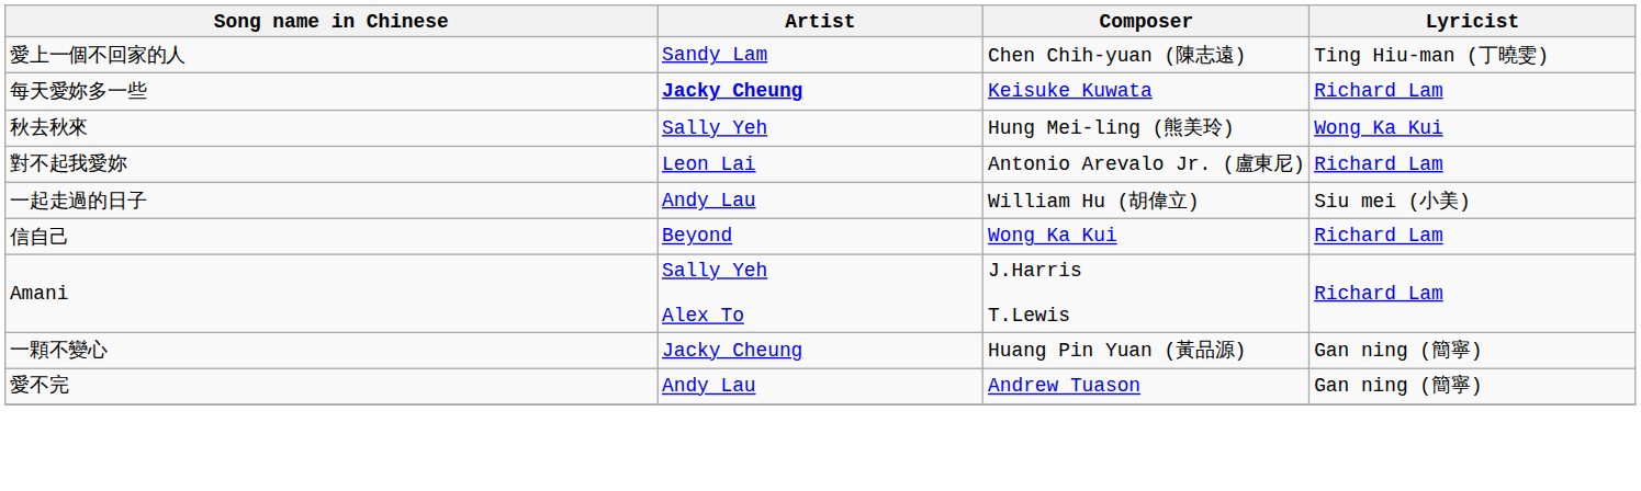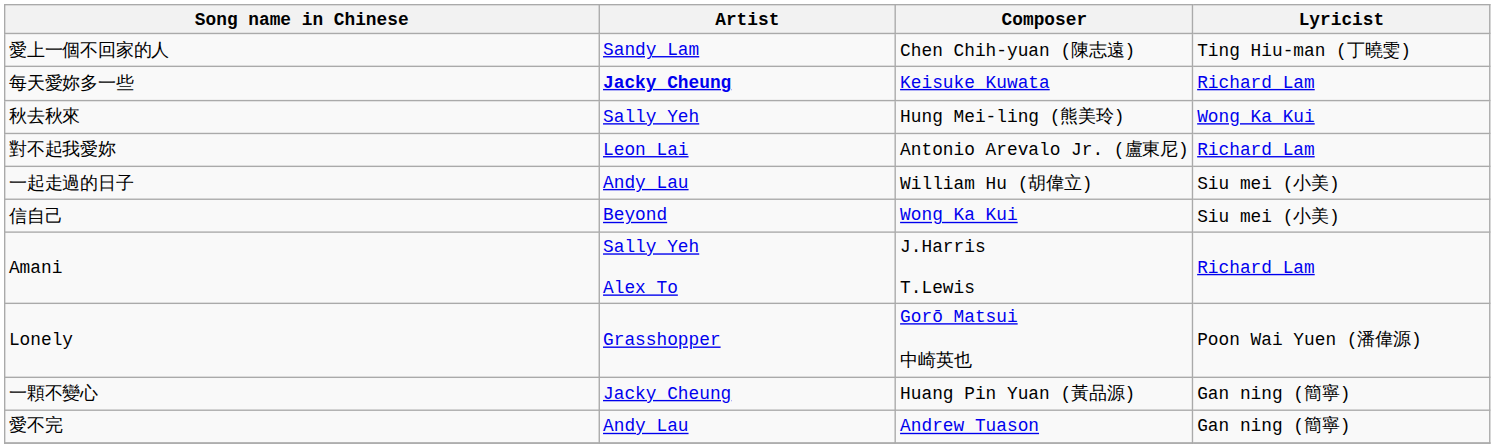 <table class="wikitable">
 <tr>
 <th width=40%>Song name in Chinese</th>
 <th width=20%>Artist</th>
 <th width=20%>Composer</th>
 <th width=20%>Lyricist</th>
 </tr>
 <tr>
 <td>愛上一個不回家的人</td>
 <td><a href='#'>Sandy Lam</a></td>
 <td>Chen Chih-yuan (陳志遠)</td>
 <td>Ting Hiu-man (丁曉雯)</td>
 </tr>
 <tr>
 <td>每天愛妳多一些</td>
 <td><strong><a href='#'>Jacky Cheung</a></strong></td>
 <td><a href='#'>Keisuke Kuwata</a></td>
 <td><a href='#'>Richard Lam</a></td>
 </tr>
 <tr>
 <td>秋去秋來</td>
 <td><a href='#'>Sally Yeh</a></td>
 <td>Hung Mei-ling (熊美玲)</td>
 <td><a href='#'>Wong Ka Kui</a></td>
 </tr>
 <tr>
 <td>對不起我愛妳</td>
 <td><a href='#'>Leon Lai</a></td>
 <td>Antonio Arevalo Jr. (盧東尼)</td>
 <td><a href='#'>Richard Lam</a></td>
 </tr>
 <tr>
 <td>一起走過的日子</td>
 <td><a href='#'>Andy Lau</a></td>
 <td>William Hu (胡偉立)</td>
 <td>Siu mei (小美)</td>
 </tr>
 <tr>
 <td>信自己</td>
 <td><a href='#'>Beyond</a></td>
 <td><a href='#'>Wong Ka Kui</a></td>
-<td><a href='#'>Richard Lam</a></td>
+<td>Siu mei (小美)</td>
 </tr>
 <tr>
 <td>Amani</td>
 <td><a href='#'>Sally Yeh</a><br><br><a href='#'>Alex To</a></td>
 <td>J.Harris<br><br>T.Lewis</td>
 <td><a href='#'>Richard Lam</a></td>
+</tr>
+<tr>
+<td>Lonely</td>
+<td><a href='#'>Grasshopper</a></td>
+<td><a href='#'>Gorō Matsui</a><br><br>中崎英也</td>
+<td>Poon Wai Yuen (潘偉源)</td>
 </tr>
 <tr>
 <td>一顆不變心</td>
 <td><a href='#'>Jacky Cheung</a></td>
 <td>Huang Pin Yuan (黃品源)</td>
 <td>Gan ning (簡寧)</td>
 </tr>
 <tr>
 <td>愛不完</td>
 <td><a href='#'>Andy Lau</a></td>
 <td><a href='#'>Andrew Tuason</a></td>
 <td>Gan ning (簡寧)</td>
 </tr>
 <tr>
 </tr>
 </table>
